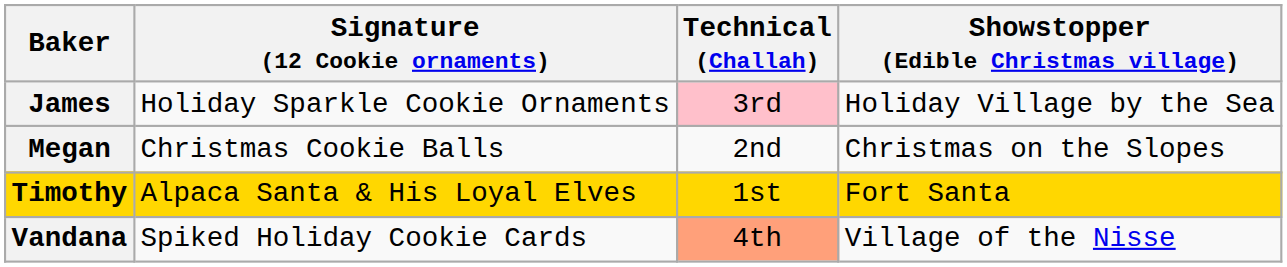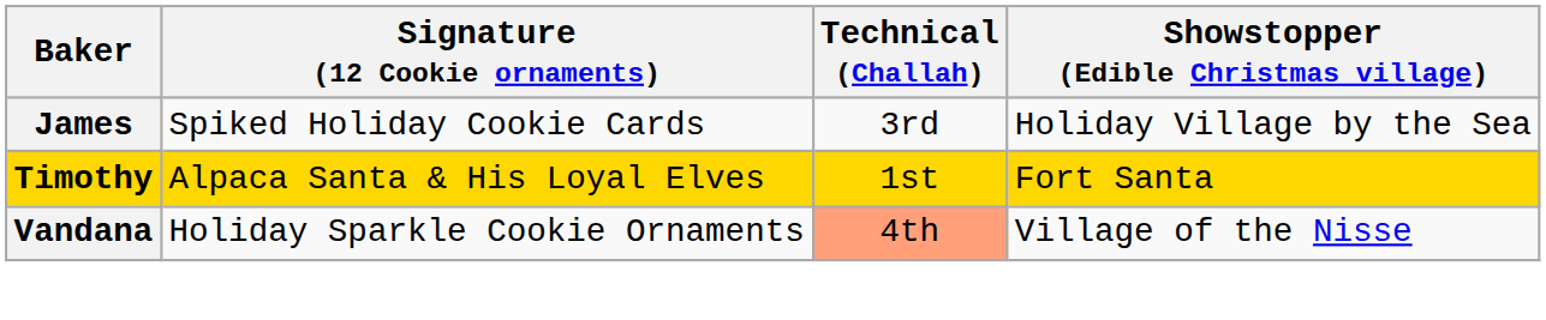 <table class="wikitable sortable" style="text-align:left;">
 <tr>
 <th scope="col">Baker</th>
 <th scope="col" class="unsortable">Signature<br><small>(12 Cookie <a href='#'>ornaments</a>)</small></th>
 <th scope="col">Technical<br><small>(<a href='#'>Challah</a>)</small></th>
 <th scope="col" class="unsortable">Showstopper<br><small>(Edible <a href='#'>Christmas village</a>)</small></th>
 </tr>
 <tr>
 <th scope="row">James</th>
-<td>Holiday Sparkle Cookie Ornaments</td>
-<td align="center" style="background: pink;">3rd</td>
+<td>Spiked Holiday Cookie Cards</td>
+<td align="center">3rd</td>
 <td>Holiday Village by the Sea</td>
-</tr>
-<tr>
-<th scope="row">Megan</th>
-<td>Christmas Cookie Balls</td>
-<td align="center">2nd</td>
-<td>Christmas on the Slopes</td>
 </tr>
 <tr style="background:gold;">
 <th scope="row" style="background:gold;">Timothy</th>
 <td>Alpaca Santa & His Loyal Elves</td>
 <td align="center">1st</td>
 <td>Fort Santa</td>
 </tr>
 <tr>
 <th scope="row">Vandana</th>
-<td>Spiked Holiday Cookie Cards</td>
+<td>Holiday Sparkle Cookie Ornaments</td>
 <td align="center" style="background: lightsalmon;">4th</td>
 <td>Village of the <a href='#'>Nisse</a></td>
 </tr>
 </table>
